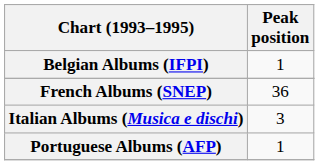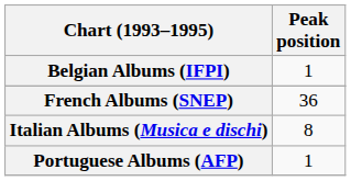 <table class="wikitable sortable plainrowheaders" style="text-align:center;">
 <tr>
 <th>Chart (1993–1995)</th>
 <th>Peak<br>position</th>
 </tr>
 <tr>
 <th scope="row">Belgian Albums (<a href='#'>IFPI</a>)</th>
 <td>1</td>
 </tr>
 <tr>
 </tr>
 <tr>
 <th scope="row">French Albums (<a href='#'>SNEP</a>)</th>
 <td>36</td>
 </tr>
 <tr>
 <th scope="row">Italian Albums (<em><a href='#'>Musica e dischi</a></em>)</th>
-<td>3</td>
+<td>8</td>
 </tr>
 <tr>
 <th scope="row">Portuguese Albums (<a href='#'>AFP</a>)</th>
 <td>1</td>
 </tr>
 <tr>
 </tr>
 </table>
